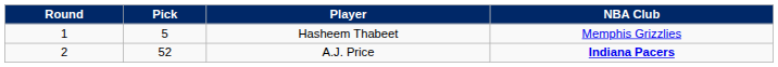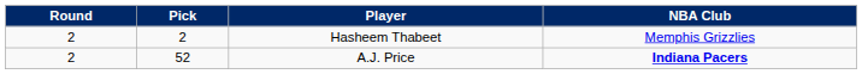 <table class="wikitable" width="80%">
 <tr align="center"  style="background:#002868;color:#FFFFFF;">
 <td><strong>Round</strong></td>
 <td><strong>Pick</strong></td>
 <td><strong>Player</strong></td>
 <td><strong>NBA Club</strong></td>
 </tr>
 <tr align="center" bgcolor="">
-<td>1</td>
-<td>5</td>
+<td>2</td>
+<td>2</td>
 <td>Hasheem Thabeet</td>
 <td><a href='#'>Memphis Grizzlies</a></td>
 </tr>
 <tr align="center" bgcolor="">
 <td>2</td>
 <td>52</td>
 <td>A.J. Price</td>
 <td><strong><a href='#'>Indiana Pacers</a></strong></td>
 </tr>
 </table>
